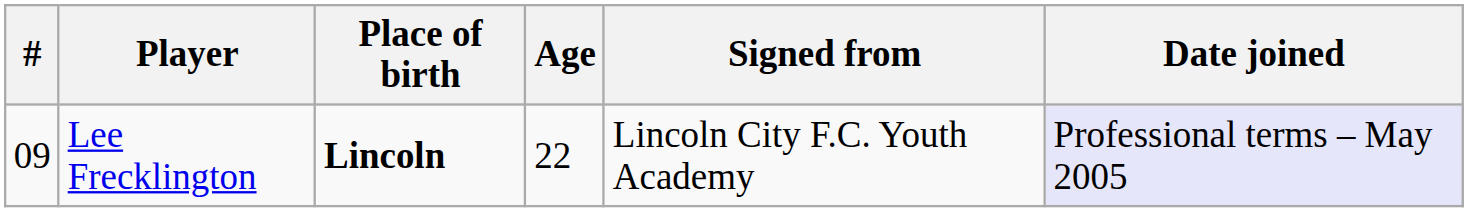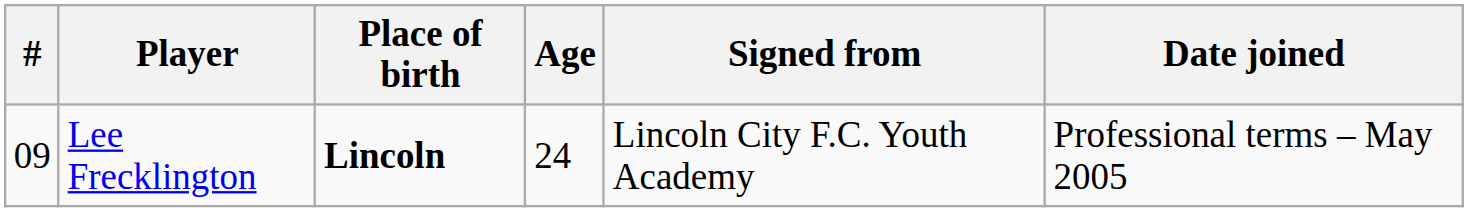 <table class="wikitable" style="text-align:center; width:50%; text-align:left">
 <tr>
 <th>#</th>
 <th>Player</th>
 <th>Place of birth</th>
 <th>Age</th>
 <th>Signed from</th>
 <th>Date joined</th>
 </tr>
 <tr --->
 <td>09</td>
 <td> <a href='#'>Lee Frecklington</a></td>
 <td><strong>Lincoln</strong></td>
-<td>22</td>
+<td>24</td>
 <td>Lincoln City F.C. Youth Academy</td>
-<td style="background: lavender;">Professional terms – May 2005</td>
+<td>Professional terms – May 2005</td>
 </tr>
 </table>
